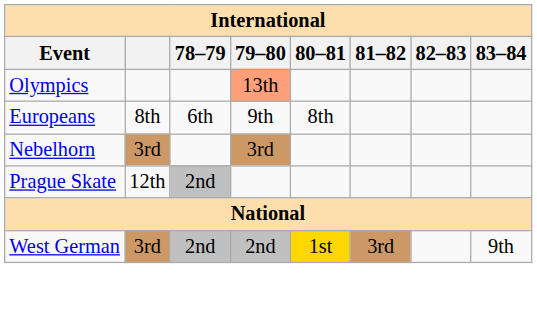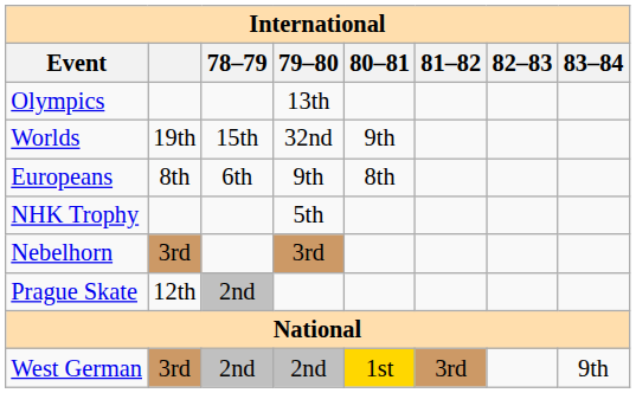 <table class="wikitable" style="text-align:center">
 <tr>
 <th style="background-color: #ffdead; " colspan=8 align=center>International</th>
 </tr>
 <tr>
 <th>Event</th>
 <th></th>
 <th>78–79</th>
 <th>79–80</th>
 <th>80–81</th>
 <th>81–82</th>
 <th>82–83</th>
 <th>83–84</th>
 </tr>
 <tr>
 <td align=left><a href='#'>Olympics</a></td>
 <td></td>
 <td></td>
-<td style="background: lightsalmon;">13th</td>
+<td>13th</td>
 <td></td>
+<td></td>
+<td></td>
+<td></td>
+</tr>
+<tr>
+<td align=left><a href='#'>Worlds</a></td>
+<td>19th</td>
+<td>15th</td>
+<td>32nd</td>
+<td>9th</td>
 <td></td>
 <td></td>
 <td></td>
 </tr>
 <tr>
 <td align=left><a href='#'>Europeans</a></td>
 <td>8th</td>
 <td>6th</td>
 <td>9th</td>
 <td>8th</td>
+<td></td>
+<td></td>
+<td></td>
+</tr>
+<tr>
+<td align=left><a href='#'>NHK Trophy</a></td>
+<td></td>
+<td></td>
+<td>5th</td>
+<td></td>
 <td></td>
 <td></td>
 <td></td>
 </tr>
 <tr>
 <td align=left><a href='#'>Nebelhorn</a></td>
 <td bgcolor=cc9966>3rd</td>
 <td></td>
 <td bgcolor=cc9966>3rd</td>
 <td></td>
 <td></td>
 <td></td>
 <td></td>
 </tr>
 <tr>
 <td align=left><a href='#'>Prague Skate</a></td>
 <td>12th</td>
 <td bgcolor=silver>2nd</td>
 <td></td>
 <td></td>
 <td></td>
 <td></td>
 <td></td>
 </tr>
 <tr>
 <th style="background-color: #ffdead; " colspan=8 align=center>National</th>
 </tr>
 <tr>
 <td align=left><a href='#'>West German</a></td>
 <td bgcolor=cc9966>3rd</td>
 <td bgcolor=silver>2nd</td>
 <td bgcolor=silver>2nd</td>
 <td bgcolor=gold>1st</td>
 <td bgcolor=cc9966>3rd</td>
 <td></td>
 <td>9th</td>
 </tr>
 </table>
